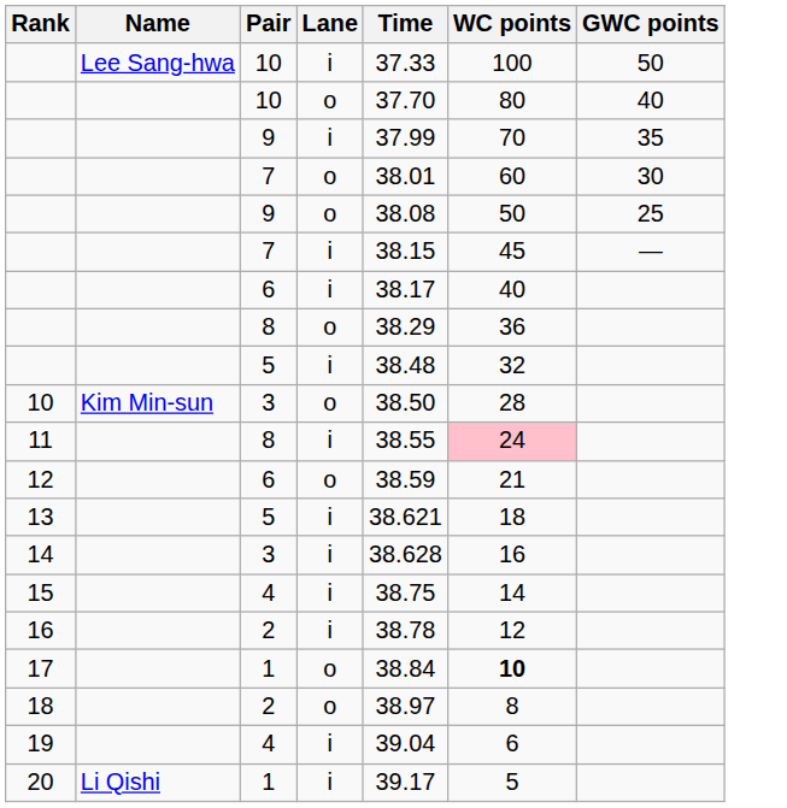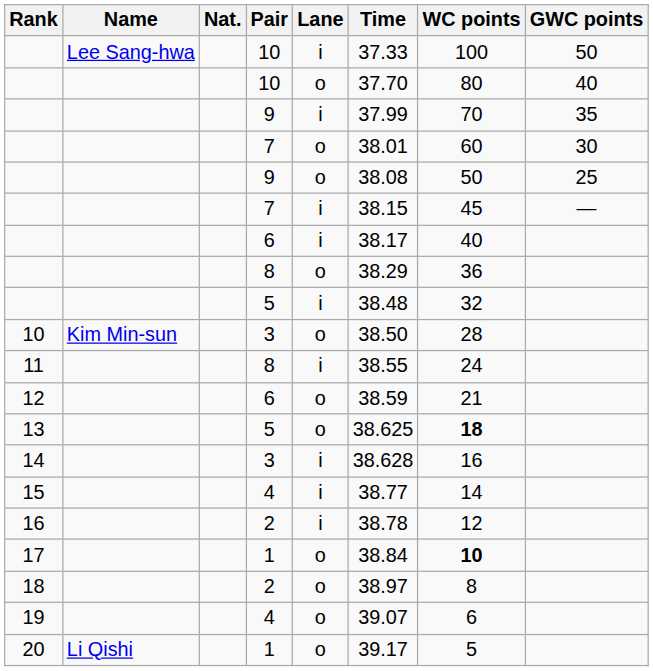 <table class="wikitable sortable" style="text-align:center">
 <tr>
 <th>Rank</th>
 <th>Name</th>
+<th>Nat.</th>
 <th>Pair</th>
 <th>Lane</th>
 <th>Time</th>
 <th>WC points</th>
 <th>GWC points</th>
 </tr>
 <tr>
 <td></td>
 <td align=left><a href='#'>Lee Sang-hwa</a></td>
+<td></td>
 <td>10</td>
 <td>i</td>
 <td>37.33</td>
 <td>100</td>
 <td>50</td>
 </tr>
 <tr>
 <td></td>
 <td align=left></td>
+<td></td>
 <td>10</td>
 <td>o</td>
 <td>37.70</td>
 <td>80</td>
 <td>40</td>
 </tr>
 <tr>
 <td></td>
 <td align=left></td>
+<td></td>
 <td>9</td>
 <td>i</td>
 <td>37.99</td>
 <td>70</td>
 <td>35</td>
 </tr>
 <tr>
 <td></td>
 <td align=left></td>
+<td></td>
 <td>7</td>
 <td>o</td>
 <td>38.01</td>
 <td>60</td>
 <td>30</td>
 </tr>
 <tr>
 <td></td>
 <td align=left></td>
+<td></td>
 <td>9</td>
 <td>o</td>
 <td>38.08</td>
 <td>50</td>
 <td>25</td>
 </tr>
 <tr>
 <td></td>
 <td align=left></td>
+<td></td>
 <td>7</td>
 <td>i</td>
 <td>38.15</td>
 <td>45</td>
 <td>—</td>
 </tr>
 <tr>
 <td></td>
 <td align=left></td>
+<td></td>
 <td>6</td>
 <td>i</td>
 <td>38.17</td>
 <td>40</td>
 <td></td>
 </tr>
 <tr>
 <td></td>
 <td align=left></td>
+<td></td>
 <td>8</td>
 <td>o</td>
 <td>38.29</td>
 <td>36</td>
 <td></td>
 </tr>
 <tr>
 <td></td>
 <td align=left></td>
+<td></td>
 <td>5</td>
 <td>i</td>
 <td>38.48</td>
 <td>32</td>
 <td></td>
 </tr>
 <tr>
 <td>10</td>
 <td align=left><a href='#'>Kim Min-sun</a></td>
+<td></td>
 <td>3</td>
 <td>o</td>
 <td>38.50</td>
 <td>28</td>
 <td></td>
 </tr>
 <tr>
 <td>11</td>
 <td align=left></td>
+<td></td>
 <td>8</td>
 <td>i</td>
 <td>38.55</td>
-<td style="background: pink;">24</td>
+<td>24</td>
 <td></td>
 </tr>
 <tr>
 <td>12</td>
 <td align=left></td>
+<td></td>
 <td>6</td>
 <td>o</td>
 <td>38.59</td>
 <td>21</td>
 <td></td>
 </tr>
 <tr>
 <td>13</td>
 <td align=left></td>
+<td></td>
 <td>5</td>
-<td>i</td>
-<td>38.621</td>
-<td>18</td>
+<td>o</td>
+<td>38.625</td>
+<td><strong>18</strong></td>
 <td></td>
 </tr>
 <tr>
 <td>14</td>
 <td align=left></td>
+<td></td>
 <td>3</td>
 <td>i</td>
 <td>38.628</td>
 <td>16</td>
 <td></td>
 </tr>
 <tr>
 <td>15</td>
 <td align=left></td>
+<td></td>
 <td>4</td>
 <td>i</td>
-<td>38.75</td>
+<td>38.77</td>
 <td>14</td>
 <td></td>
 </tr>
 <tr>
 <td>16</td>
 <td align=left></td>
+<td></td>
 <td>2</td>
 <td>i</td>
 <td>38.78</td>
 <td>12</td>
 <td></td>
 </tr>
 <tr>
 <td>17</td>
 <td align=left></td>
+<td></td>
 <td>1</td>
 <td>o</td>
 <td>38.84</td>
 <td><strong>10</strong></td>
 <td></td>
 </tr>
 <tr>
 <td>18</td>
 <td align=left></td>
+<td></td>
 <td>2</td>
 <td>o</td>
 <td>38.97</td>
 <td>8</td>
 <td></td>
 </tr>
 <tr>
 <td>19</td>
 <td align=left></td>
+<td></td>
 <td>4</td>
-<td>i</td>
-<td>39.04</td>
+<td>o</td>
+<td>39.07</td>
 <td>6</td>
 <td></td>
 </tr>
 <tr>
 <td>20</td>
 <td align=left><a href='#'>Li Qishi</a></td>
+<td></td>
 <td>1</td>
-<td>i</td>
+<td>o</td>
 <td>39.17</td>
 <td>5</td>
 <td></td>
 </tr>
 </table>
